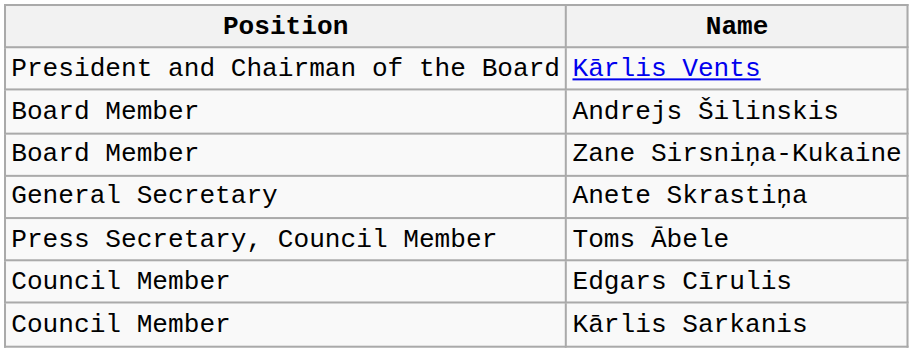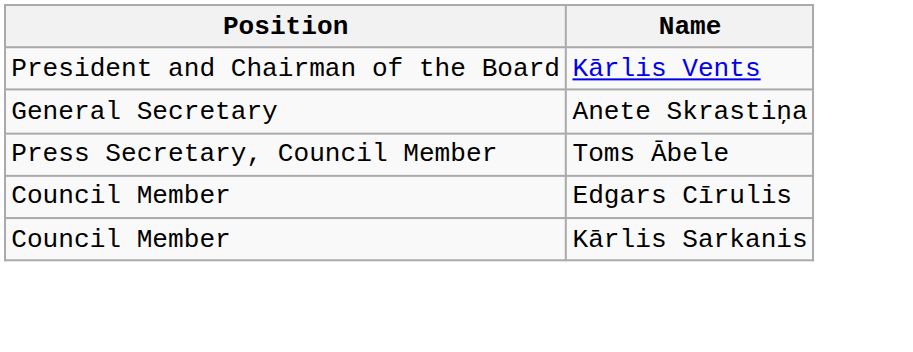 <table class="wikitable">
 <tr>
 <th>Position</th>
 <th>Name</th>
 </tr>
 <tr>
 <td>President and Chairman of the Board</td>
 <td><a href='#'>Kārlis Vents</a></td>
-</tr>
-<tr>
-<td>Board Member</td>
-<td>Andrejs Šilinskis</td>
-</tr>
-<tr>
-<td>Board Member</td>
-<td>Zane Sirsniņa-Kukaine</td>
 </tr>
 <tr>
 <td>General Secretary</td>
 <td>Anete Skrastiņa</td>
 </tr>
 <tr>
 <td>Press Secretary, Council Member</td>
 <td>Toms Ābele</td>
 </tr>
 <tr>
 <td>Council Member</td>
 <td>Edgars Cīrulis</td>
 </tr>
 <tr>
 <td>Council Member</td>
 <td>Kārlis Sarkanis</td>
 </tr>
 </table>
